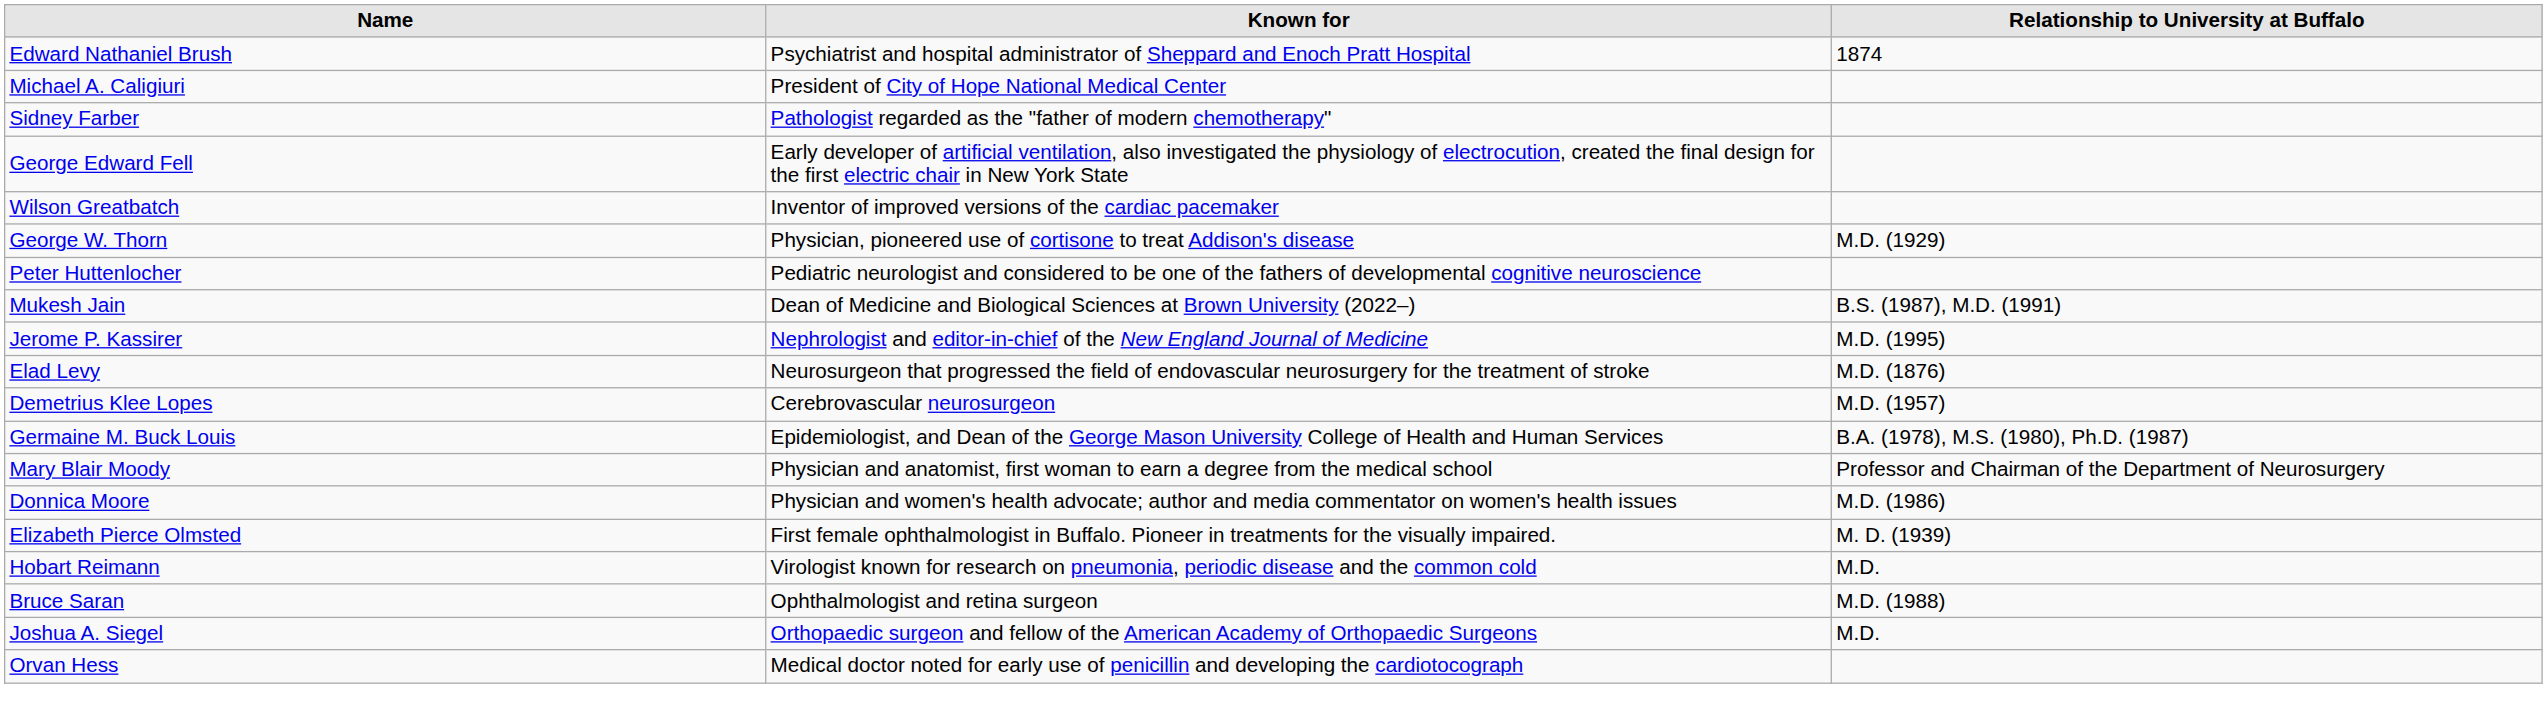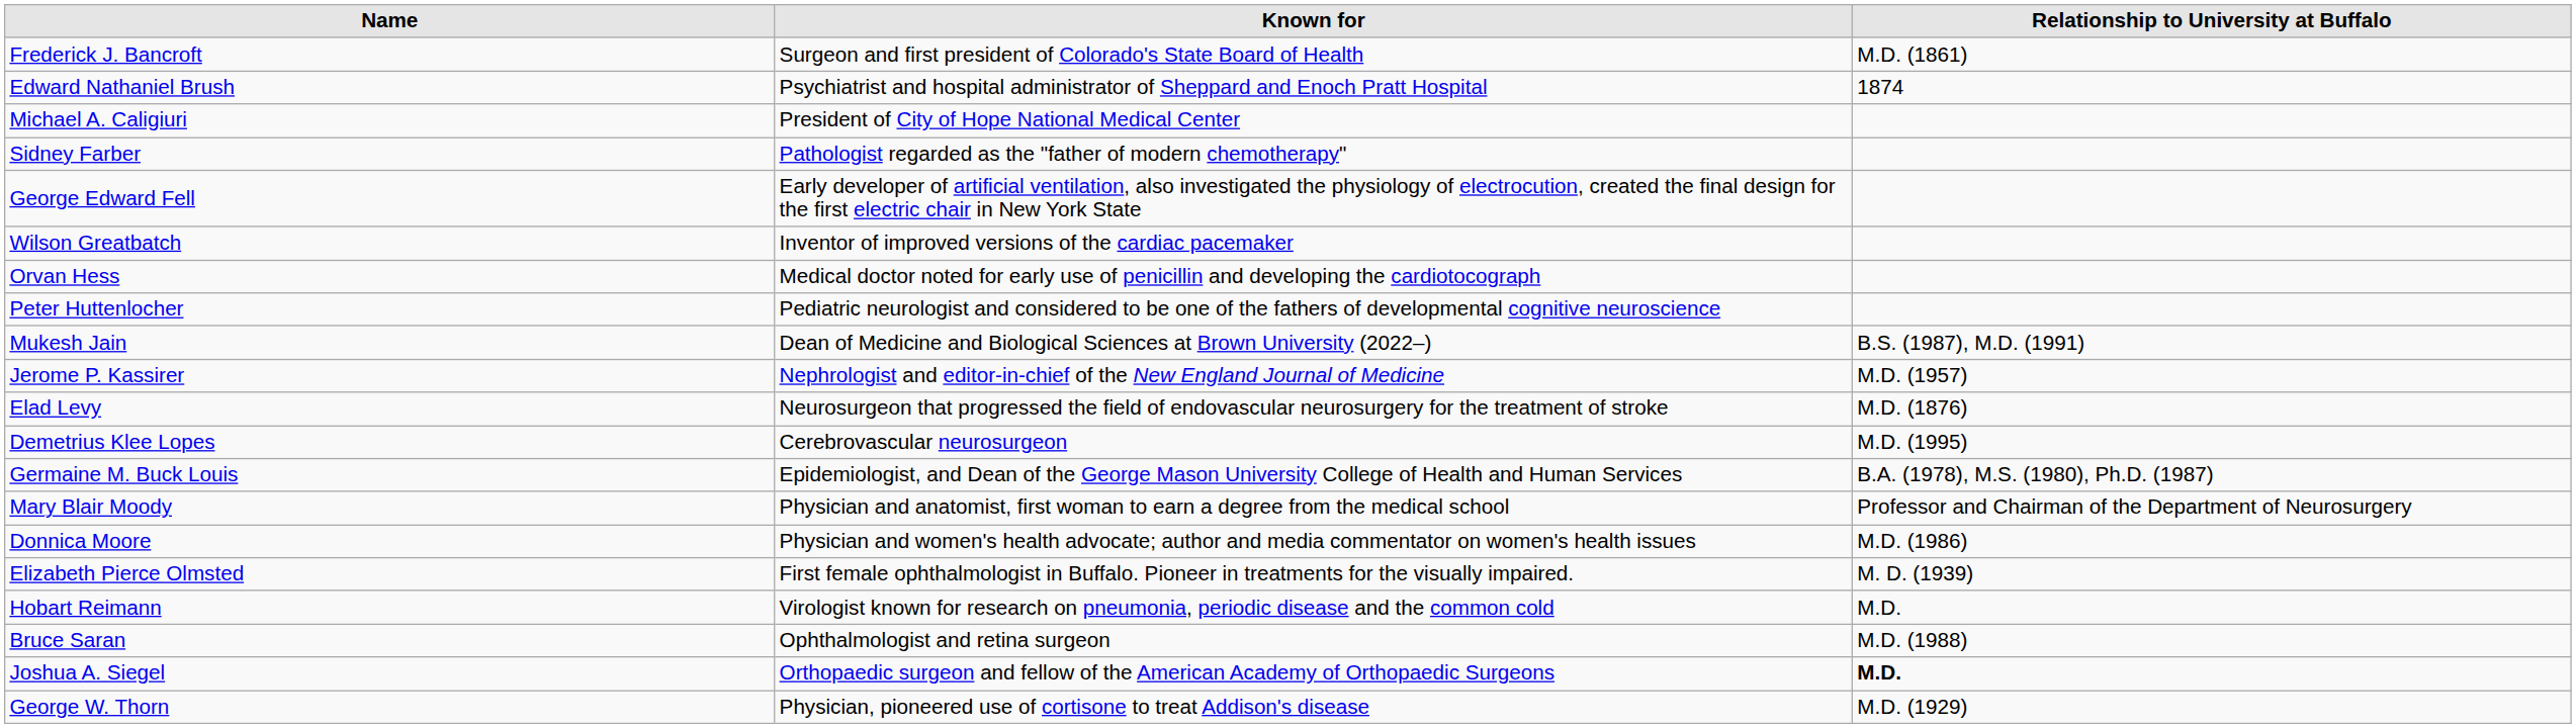 <table class="wikitable">
 <tr>
 <th style="background:#e5e5e5; width:30%;">Name</th>
 <th style="background:#e5e5e5; width:42%;">Known for</th>
 <th style="background:#e5e5e5; width:28%;">Relationship to University at Buffalo</th>
+</tr>
+<tr>
+<td><a href='#'>Frederick J. Bancroft</a></td>
+<td>Surgeon and first president of <a href='#'>Colorado's State Board of Health</a></td>
+<td>M.D. (1861)</td>
 </tr>
 <tr>
 <td><a href='#'>Edward Nathaniel Brush</a></td>
 <td>Psychiatrist and hospital administrator of <a href='#'>Sheppard and Enoch Pratt Hospital</a></td>
 <td>1874</td>
 </tr>
 <tr>
 <td><a href='#'>Michael A. Caligiuri</a></td>
 <td>President of <a href='#'>City of Hope National Medical Center</a></td>
 <td></td>
 </tr>
 <tr>
 <td><a href='#'>Sidney Farber</a></td>
 <td><a href='#'>Pathologist</a> regarded as the "father of modern <a href='#'>chemotherapy</a>"</td>
 <td></td>
 </tr>
 <tr>
 <td><a href='#'>George Edward Fell</a></td>
 <td>Early developer of <a href='#'>artificial ventilation</a>, also investigated the physiology of <a href='#'>electrocution</a>, created the final design for the first <a href='#'>electric chair</a> in New York State</td>
 <td></td>
 </tr>
 <tr>
 <td><a href='#'>Wilson Greatbatch</a></td>
 <td>Inventor of improved versions of the <a href='#'>cardiac pacemaker</a></td>
 <td></td>
 </tr>
 <tr>
-<td><a href='#'>George W. Thorn</a></td>
-<td>Physician, pioneered use of <a href='#'>cortisone</a> to treat <a href='#'>Addison's disease</a></td>
-<td>M.D. (1929)</td>
+<td><a href='#'>Orvan Hess</a></td>
+<td>Medical doctor noted for early use of <a href='#'>penicillin</a> and developing the <a href='#'>cardiotocograph</a></td>
+<td></td>
 </tr>
 <tr>
 <td><a href='#'>Peter Huttenlocher</a></td>
 <td>Pediatric neurologist and considered to be one of the fathers of developmental <a href='#'>cognitive neuroscience</a></td>
 <td></td>
 </tr>
 <tr>
 <td><a href='#'>Mukesh Jain</a></td>
 <td>Dean of Medicine and Biological Sciences at <a href='#'>Brown University</a> (2022–)</td>
 <td>B.S. (1987), M.D. (1991)</td>
 </tr>
 <tr>
 <td><a href='#'>Jerome P. Kassirer</a></td>
 <td><a href='#'>Nephrologist</a> and <a href='#'>editor-in-chief</a> of the <em><a href='#'>New England Journal of Medicine</a></em></td>
-<td>M.D. (1995)</td>
+<td>M.D. (1957)</td>
 </tr>
 <tr>
 <td><a href='#'>Elad Levy</a></td>
 <td>Neurosurgeon that progressed the field of endovascular neurosurgery for the treatment of stroke</td>
 <td>M.D. (1876)</td>
 </tr>
 <tr>
 <td><a href='#'>Demetrius Klee Lopes</a></td>
 <td>Cerebrovascular <a href='#'>neurosurgeon</a></td>
-<td>M.D. (1957)</td>
+<td>M.D. (1995)</td>
 </tr>
 <tr>
 <td><a href='#'>Germaine M. Buck Louis</a></td>
 <td>Epidemiologist, and Dean of the <a href='#'>George Mason University</a> College of Health and Human Services</td>
 <td>B.A. (1978), M.S. (1980), Ph.D. (1987)</td>
 </tr>
 <tr>
 <td><a href='#'>Mary Blair Moody</a></td>
 <td>Physician and anatomist, first woman to earn a degree from the medical school</td>
 <td>Professor and Chairman of the Department of Neurosurgery</td>
 </tr>
 <tr>
 <td><a href='#'>Donnica Moore</a></td>
 <td>Physician and women's health advocate; author and media commentator on women's health issues</td>
 <td>M.D. (1986)</td>
 </tr>
 <tr>
 <td><a href='#'>Elizabeth Pierce Olmsted</a></td>
 <td>First female ophthalmologist in Buffalo.  Pioneer in treatments for the visually impaired.</td>
 <td>M. D. (1939)</td>
 </tr>
 <tr>
 <td><a href='#'>Hobart Reimann</a></td>
 <td>Virologist known for research on <a href='#'>pneumonia</a>, <a href='#'>periodic disease</a> and the <a href='#'>common cold</a></td>
 <td>M.D.</td>
 </tr>
 <tr>
 <td><a href='#'>Bruce Saran</a></td>
 <td>Ophthalmologist and retina surgeon</td>
 <td>M.D. (1988)</td>
 </tr>
 <tr>
 <td><a href='#'>Joshua A. Siegel</a></td>
 <td><a href='#'>Orthopaedic surgeon</a> and fellow of the <a href='#'>American Academy of Orthopaedic Surgeons</a></td>
-<td>M.D.</td>
+<td><strong>M.D.</strong></td>
 </tr>
 <tr>
-<td><a href='#'>Orvan Hess</a></td>
-<td>Medical doctor noted for early use of <a href='#'>penicillin</a> and developing the <a href='#'>cardiotocograph</a></td>
-<td></td>
+<td><a href='#'>George W. Thorn</a></td>
+<td>Physician, pioneered use of <a href='#'>cortisone</a> to treat <a href='#'>Addison's disease</a></td>
+<td>M.D. (1929)</td>
 </tr>
 </table>
